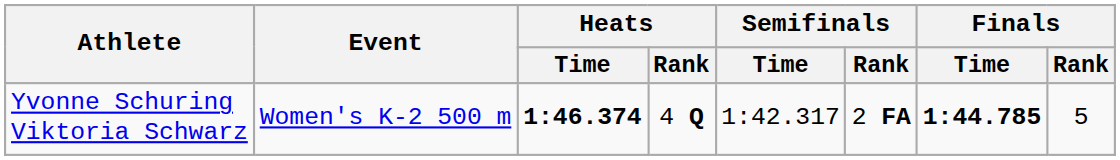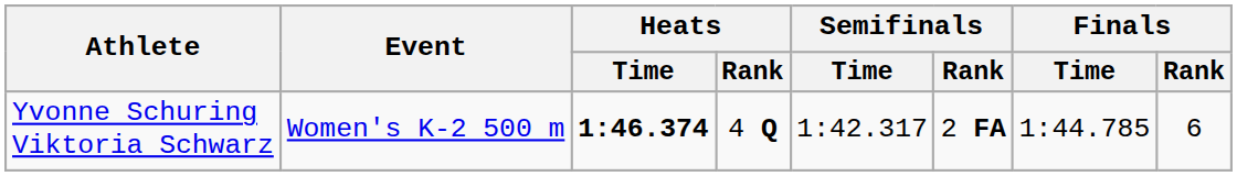 <table class="wikitable" style="font-size:90%">
 <tr>
 <th rowspan="2">Athlete</th>
 <th rowspan="2">Event</th>
 <th colspan=2>Heats</th>
 <th colspan=2>Semifinals</th>
 <th colspan=2>Finals</th>
 </tr>
 <tr style="font-size:95%">
 <th>Time</th>
 <th>Rank</th>
 <th>Time</th>
 <th>Rank</th>
 <th>Time</th>
 <th>Rank</th>
 </tr>
 <tr align=center>
 <td align=left><a href='#'>Yvonne Schuring</a><br><a href='#'>Viktoria Schwarz</a></td>
 <td align=left><a href='#'>Women's K-2 500 m</a></td>
 <td><strong>1:46.374</strong></td>
 <td>4 <strong>Q</strong></td>
 <td>1:42.317</td>
 <td>2 <strong>FA</strong></td>
-<td><strong>1:44.785</strong></td>
-<td>5</td>
+<td>1:44.785</td>
+<td>6</td>
 </tr>
 </table>
